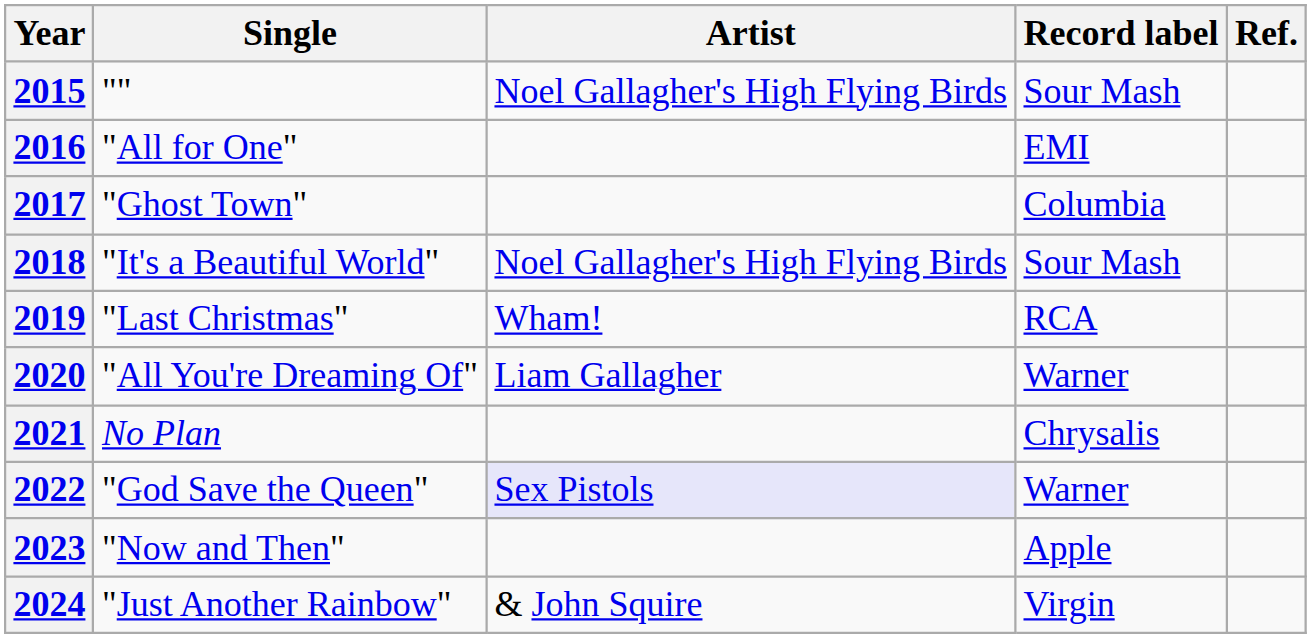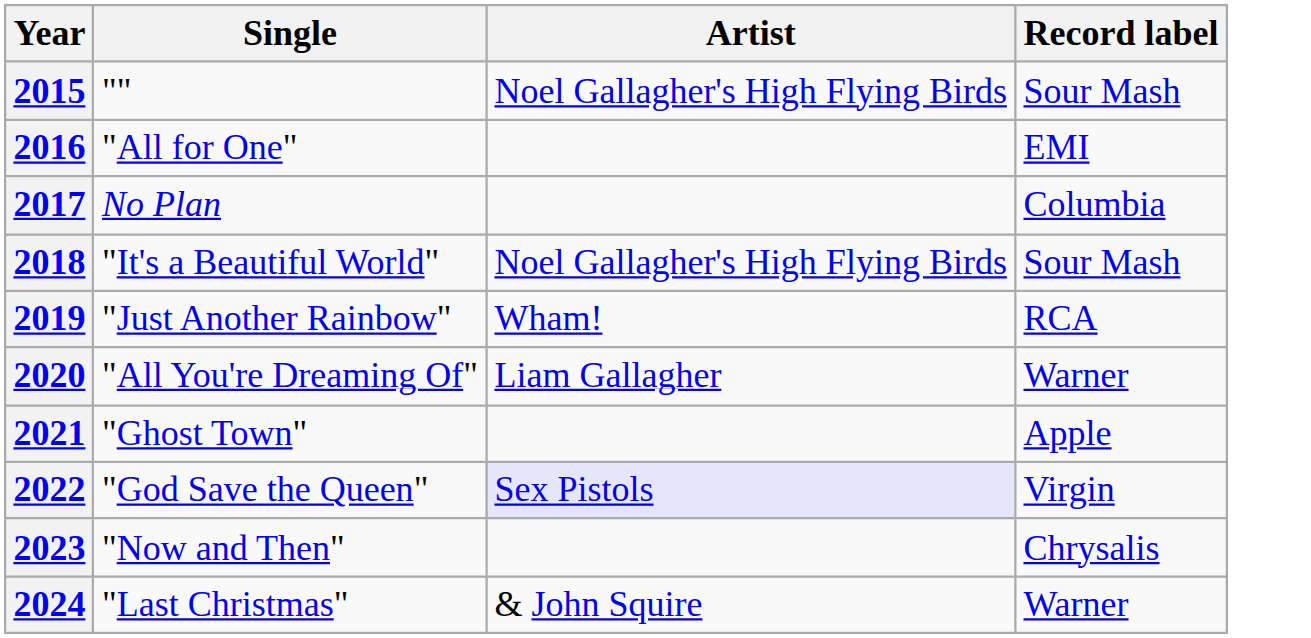 <table class="wikitable sortable plainrowheaders">
 <tr>
 <th scope=col>Year</th>
 <th scope=col>Single</th>
 <th scope=col>Artist</th>
 <th scope=col>Record label</th>
-<th scope=col class=unsortable>Ref.</th>
 </tr>
 <tr>
 <th scope=row style="text-align:center;"><a href='#'>2015</a></th>
 <td>""</td>
 <td><a href='#'>Noel Gallagher's High Flying Birds</a></td>
 <td><a href='#'>Sour Mash</a></td>
-<td align=center></td>
 </tr>
 <tr>
 <th scope=row style="text-align:center;"><a href='#'>2016</a></th>
 <td>"<a href='#'>All for One</a>"</td>
 <td></td>
 <td><a href='#'>EMI</a></td>
-<td align=center></td>
 </tr>
 <tr>
 <th scope=row style="text-align:center;"><a href='#'>2017</a></th>
-<td>"<a href='#'>Ghost Town</a>"</td>
+<td><em><a href='#'>No Plan</a></em></td>
 <td></td>
 <td><a href='#'>Columbia</a></td>
-<td align=center></td>
 </tr>
 <tr>
 <th scope=row style="text-align:center;"><a href='#'>2018</a></th>
 <td>"<a href='#'>It's a Beautiful World</a>"</td>
 <td><a href='#'>Noel Gallagher's High Flying Birds</a></td>
 <td><a href='#'>Sour Mash</a></td>
-<td align=center></td>
 </tr>
 <tr>
 <th scope=row style="text-align:center;"><a href='#'>2019</a></th>
-<td>"<a href='#'>Last Christmas</a>"</td>
+<td>"<a href='#'>Just Another Rainbow</a>"</td>
 <td><a href='#'>Wham!</a></td>
 <td><a href='#'>RCA</a></td>
-<td align=center></td>
 </tr>
 <tr>
 <th scope=row style="text-align:center;"><a href='#'>2020</a></th>
 <td>"<a href='#'>All You're Dreaming Of</a>"</td>
 <td><a href='#'>Liam Gallagher</a></td>
 <td><a href='#'>Warner</a></td>
-<td align=center></td>
 </tr>
 <tr>
 <th scope=row style="text-align:center;"><a href='#'>2021</a></th>
-<td><em><a href='#'>No Plan</a></em></td>
+<td>"<a href='#'>Ghost Town</a>"</td>
 <td></td>
-<td><a href='#'>Chrysalis</a></td>
-<td align=center></td>
+<td><a href='#'>Apple</a></td>
 </tr>
 <tr>
 <th scope=row style="text-align:center;"><a href='#'>2022</a></th>
 <td>"<a href='#'>God Save the Queen</a>"</td>
 <td style="background: lavender;"><a href='#'>Sex Pistols</a></td>
-<td><a href='#'>Warner</a></td>
-<td align=center></td>
+<td><a href='#'>Virgin</a></td>
 </tr>
 <tr>
 <th scope=row style="text-align:center;"><a href='#'>2023</a></th>
 <td>"<a href='#'>Now and Then</a>"</td>
 <td></td>
-<td><a href='#'>Apple</a></td>
-<td align=center></td>
+<td><a href='#'>Chrysalis</a></td>
 </tr>
 <tr>
 <th scope=row style="text-align:center;"><a href='#'>2024</a></th>
-<td>"<a href='#'>Just Another Rainbow</a>"</td>
+<td>"<a href='#'>Last Christmas</a>"</td>
 <td> & <a href='#'>John Squire</a></td>
-<td><a href='#'>Virgin</a></td>
-<td align=center></td>
+<td><a href='#'>Warner</a></td>
 </tr>
 </table>
